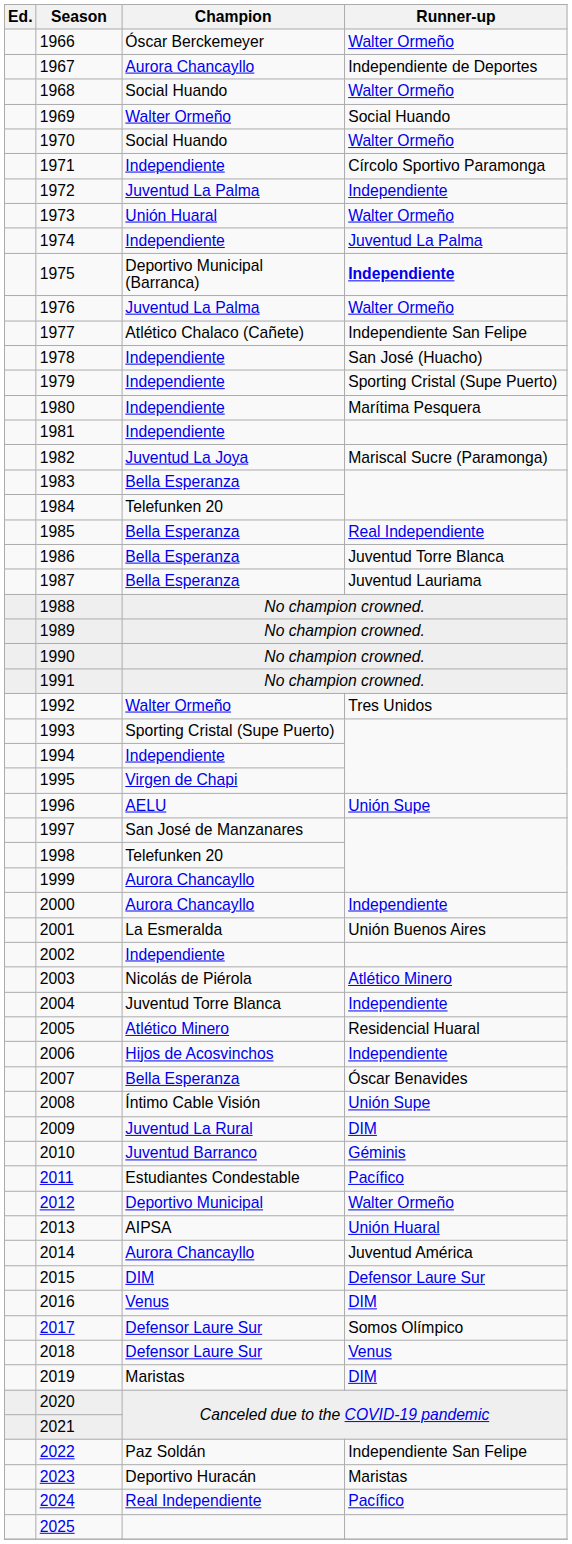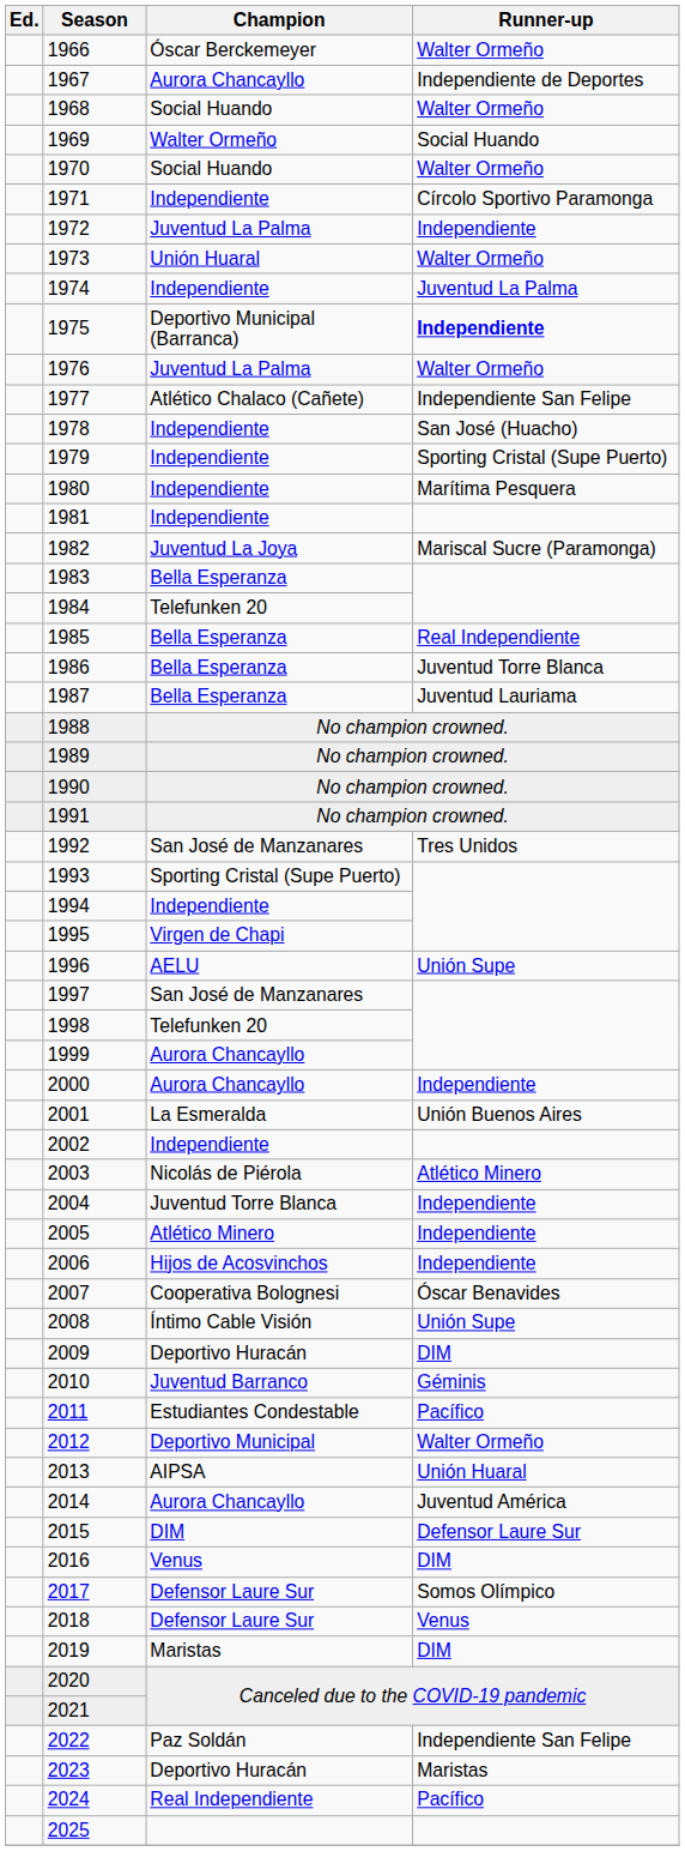 <table class="wikitable sortable">
 <tr>
 <th width=px>Ed.</th>
 <th width=80px>Season</th>
 <th width=220px>Champion</th>
 <th width=220px>Runner-up</th>
 </tr>
 <tr>
 <td></td>
 <td>1966</td>
 <td>Óscar Berckemeyer</td>
 <td><a href='#'>Walter Ormeño</a></td>
 </tr>
 <tr>
 <td></td>
 <td>1967</td>
 <td><a href='#'>Aurora Chancayllo</a></td>
 <td>Independiente de Deportes</td>
 </tr>
 <tr>
 <td></td>
 <td>1968</td>
 <td>Social Huando</td>
 <td><a href='#'>Walter Ormeño</a></td>
 </tr>
 <tr>
 <td></td>
 <td>1969</td>
 <td><a href='#'>Walter Ormeño</a></td>
 <td>Social Huando</td>
 </tr>
 <tr>
 <td></td>
 <td>1970</td>
 <td>Social Huando</td>
 <td><a href='#'>Walter Ormeño</a></td>
 </tr>
 <tr>
 <td></td>
 <td>1971</td>
 <td><a href='#'>Independiente</a></td>
 <td>Círcolo Sportivo Paramonga</td>
 </tr>
 <tr>
 <td></td>
 <td>1972</td>
 <td><a href='#'>Juventud La Palma</a></td>
 <td><a href='#'>Independiente</a></td>
 </tr>
 <tr>
 <td></td>
 <td>1973</td>
 <td><a href='#'>Unión Huaral</a></td>
 <td><a href='#'>Walter Ormeño</a></td>
 </tr>
 <tr>
 <td></td>
 <td>1974</td>
 <td><a href='#'>Independiente</a></td>
 <td><a href='#'>Juventud La Palma</a></td>
 </tr>
 <tr>
 <td></td>
 <td>1975</td>
 <td>Deportivo Municipal (Barranca)</td>
 <td><strong><a href='#'>Independiente</a></strong></td>
 </tr>
 <tr>
 <td></td>
 <td>1976</td>
 <td><a href='#'>Juventud La Palma</a></td>
 <td><a href='#'>Walter Ormeño</a></td>
 </tr>
 <tr>
 <td></td>
 <td>1977</td>
 <td>Atlético Chalaco (Cañete)</td>
 <td>Independiente San Felipe</td>
 </tr>
 <tr>
 <td></td>
 <td>1978</td>
 <td><a href='#'>Independiente</a></td>
 <td>San José (Huacho)</td>
 </tr>
 <tr>
 <td></td>
 <td>1979</td>
 <td><a href='#'>Independiente</a></td>
 <td>Sporting Cristal (Supe Puerto)</td>
 </tr>
 <tr>
 <td></td>
 <td>1980</td>
 <td><a href='#'>Independiente</a></td>
 <td>Marítima Pesquera</td>
 </tr>
 <tr>
 <td></td>
 <td>1981</td>
 <td><a href='#'>Independiente</a></td>
 </tr>
 <tr>
 <td></td>
 <td>1982</td>
 <td><a href='#'>Juventud La Joya</a></td>
 <td>Mariscal Sucre (Paramonga)</td>
 </tr>
 <tr>
 <td></td>
 <td>1983</td>
 <td><a href='#'>Bella Esperanza</a></td>
 </tr>
 <tr>
 <td></td>
 <td>1984</td>
 <td>Telefunken 20</td>
 </tr>
 <tr>
 <td></td>
 <td>1985</td>
 <td><a href='#'>Bella Esperanza</a></td>
 <td><a href='#'>Real Independiente</a></td>
 </tr>
 <tr>
 <td></td>
 <td>1986</td>
 <td><a href='#'>Bella Esperanza</a></td>
 <td>Juventud Torre Blanca</td>
 </tr>
 <tr>
 <td></td>
 <td>1987</td>
 <td><a href='#'>Bella Esperanza</a></td>
 <td>Juventud Lauriama</td>
 </tr>
 <tr bgcolor=#efefef>
 <td></td>
 <td>1988</td>
 <td colspan="2" align=center><em>No champion crowned.</em></td>
 </tr>
 <tr bgcolor=#efefef>
 <td></td>
 <td>1989</td>
 <td colspan="2" align=center><em>No champion crowned.</em></td>
 </tr>
 <tr bgcolor=#efefef>
 <td></td>
 <td>1990</td>
 <td colspan="2" align=center><em>No champion crowned.</em></td>
 </tr>
 <tr bgcolor=#efefef>
 <td></td>
 <td>1991</td>
 <td colspan="2" align=center><em>No champion crowned.</em></td>
 </tr>
 <tr>
 <td></td>
 <td>1992</td>
-<td><a href='#'>Walter Ormeño</a></td>
+<td>San José de Manzanares</td>
 <td>Tres Unidos</td>
 </tr>
 <tr>
 <td></td>
 <td>1993</td>
 <td>Sporting Cristal (Supe Puerto)</td>
 </tr>
 <tr>
 <td></td>
 <td>1994</td>
 <td><a href='#'>Independiente</a></td>
 </tr>
 <tr>
 <td></td>
 <td>1995</td>
 <td><a href='#'>Virgen de Chapi</a></td>
 </tr>
 <tr>
 <td></td>
 <td>1996</td>
 <td><a href='#'>AELU</a></td>
 <td><a href='#'>Unión Supe</a></td>
 </tr>
 <tr>
 <td></td>
 <td>1997</td>
 <td>San José de Manzanares</td>
 </tr>
 <tr>
 <td></td>
 <td>1998</td>
 <td>Telefunken 20</td>
 </tr>
 <tr>
 <td></td>
 <td>1999</td>
 <td><a href='#'>Aurora Chancayllo</a></td>
 </tr>
 <tr>
 <td></td>
 <td>2000</td>
 <td><a href='#'>Aurora Chancayllo</a></td>
 <td><a href='#'>Independiente</a></td>
 </tr>
 <tr>
 <td></td>
 <td>2001</td>
 <td>La Esmeralda</td>
 <td>Unión Buenos Aires</td>
 </tr>
 <tr>
 <td></td>
 <td>2002</td>
 <td><a href='#'>Independiente</a></td>
 </tr>
 <tr>
 <td></td>
 <td>2003</td>
 <td>Nicolás de Piérola</td>
 <td><a href='#'>Atlético Minero</a></td>
 </tr>
 <tr>
 <td></td>
 <td>2004</td>
 <td>Juventud Torre Blanca</td>
 <td><a href='#'>Independiente</a></td>
 </tr>
 <tr>
 <td></td>
 <td>2005</td>
 <td><a href='#'>Atlético Minero</a></td>
-<td>Residencial Huaral</td>
+<td><a href='#'>Independiente</a></td>
 </tr>
 <tr>
 <td></td>
 <td>2006</td>
 <td><a href='#'>Hijos de Acosvinchos</a></td>
 <td><a href='#'>Independiente</a></td>
 </tr>
 <tr>
 <td></td>
 <td>2007</td>
-<td><a href='#'>Bella Esperanza</a></td>
+<td>Cooperativa Bolognesi</td>
 <td>Óscar Benavides</td>
 </tr>
 <tr>
 <td></td>
 <td>2008</td>
 <td>Íntimo Cable Visión</td>
 <td><a href='#'>Unión Supe</a></td>
 </tr>
 <tr>
 <td></td>
 <td>2009</td>
-<td><a href='#'>Juventud La Rural</a></td>
+<td>Deportivo Huracán</td>
 <td><a href='#'>DIM</a></td>
 </tr>
 <tr>
 <td></td>
 <td>2010</td>
 <td><a href='#'>Juventud Barranco</a></td>
 <td><a href='#'>Géminis</a></td>
 </tr>
 <tr>
 <td></td>
 <td><a href='#'>2011</a></td>
 <td>Estudiantes Condestable</td>
 <td><a href='#'>Pacífico</a></td>
 </tr>
 <tr>
 <td></td>
 <td><a href='#'>2012</a></td>
 <td><a href='#'>Deportivo Municipal</a></td>
 <td><a href='#'>Walter Ormeño</a></td>
 </tr>
 <tr>
 <td></td>
 <td>2013</td>
 <td>AIPSA</td>
 <td><a href='#'>Unión Huaral</a></td>
 </tr>
 <tr>
 <td></td>
 <td>2014</td>
 <td><a href='#'>Aurora Chancayllo</a></td>
 <td>Juventud América</td>
 </tr>
 <tr>
 <td></td>
 <td>2015</td>
 <td><a href='#'>DIM</a></td>
 <td><a href='#'>Defensor Laure Sur</a></td>
 </tr>
 <tr>
 <td></td>
 <td>2016</td>
 <td><a href='#'>Venus</a></td>
 <td><a href='#'>DIM</a></td>
 </tr>
 <tr>
 <td></td>
 <td><a href='#'>2017</a></td>
 <td><a href='#'>Defensor Laure Sur</a></td>
 <td>Somos Olímpico</td>
 </tr>
 <tr>
 <td></td>
 <td>2018</td>
 <td><a href='#'>Defensor Laure Sur</a></td>
 <td><a href='#'>Venus</a></td>
 </tr>
 <tr>
 <td></td>
 <td>2019</td>
 <td>Maristas</td>
 <td><a href='#'>DIM</a></td>
 </tr>
 <tr bgcolor=#efefef>
 <td></td>
 <td>2020</td>
 <td rowspan=2 colspan="2" align=center><em>Canceled due to the <a href='#'>COVID-19 pandemic</a></em></td>
 </tr>
 <tr bgcolor=#efefef>
 <td></td>
 <td>2021</td>
 </tr>
 <tr>
 <td></td>
 <td><a href='#'>2022</a></td>
 <td>Paz Soldán</td>
 <td>Independiente San Felipe</td>
 </tr>
 <tr>
 <td></td>
 <td><a href='#'>2023</a></td>
 <td>Deportivo Huracán</td>
 <td>Maristas</td>
 </tr>
 <tr>
 <td></td>
 <td><a href='#'>2024</a></td>
 <td><a href='#'>Real Independiente</a></td>
 <td><a href='#'>Pacífico</a></td>
 </tr>
 <tr>
 <td></td>
 <td><a href='#'>2025</a></td>
 <td></td>
 <td></td>
 </tr>
 <tr>
 </tr>
 </table>
